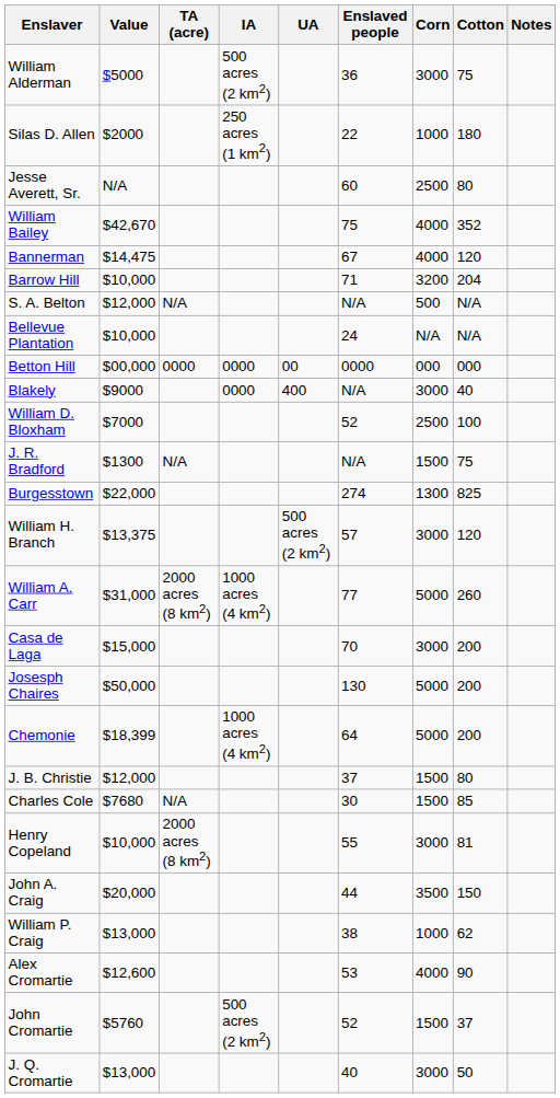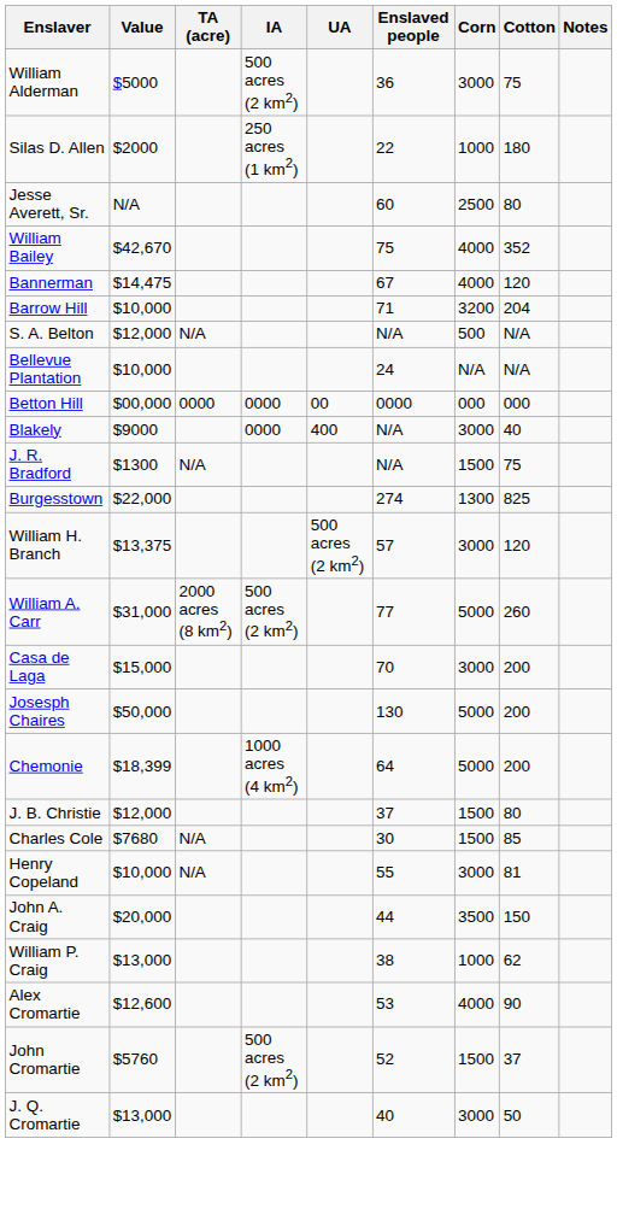 <table class="wikitable sortable" style="width: 600px">
 <tr>
 <th>Enslaver</th>
 <th>Value</th>
 <th>TA (acre)</th>
 <th>IA</th>
 <th>UA</th>
 <th>Enslaved people</th>
 <th>Corn</th>
 <th>Cotton</th>
 <th>Notes</th>
 </tr>
 <tr>
 <td>William Alderman</td>
 <td><a href='#'>$</a>5000</td>
 <td></td>
 <td>500 acres (2 km<sup>2</sup>)</td>
 <td></td>
 <td>36</td>
 <td>3000</td>
 <td>75</td>
 <td></td>
 </tr>
 <tr>
 <td>Silas D. Allen</td>
 <td>$2000</td>
 <td></td>
 <td>250 acres (1 km<sup>2</sup>)</td>
 <td></td>
 <td>22</td>
 <td>1000</td>
 <td>180</td>
 <td></td>
 </tr>
 <tr>
 <td Jesse Averett Plantation>Jesse Averett, Sr.</td>
 <td>N/A</td>
 <td></td>
 <td></td>
 <td></td>
 <td>60</td>
 <td>2500</td>
 <td>80</td>
 <td></td>
 </tr>
 <tr>
 <td><a href='#'>William Bailey</a></td>
 <td>$42,670</td>
 <td></td>
 <td></td>
 <td></td>
 <td>75</td>
 <td>4000</td>
 <td>352</td>
 <td></td>
 </tr>
 <tr>
 <td><a href='#'>Bannerman</a></td>
 <td>$14,475</td>
 <td></td>
 <td></td>
 <td></td>
 <td>67</td>
 <td>4000</td>
 <td>120</td>
 <td></td>
 </tr>
 <tr>
 <td><a href='#'>Barrow Hill</a></td>
 <td>$10,000</td>
 <td></td>
 <td></td>
 <td></td>
 <td>71</td>
 <td>3200</td>
 <td>204</td>
 <td></td>
 </tr>
 <tr>
 <td>S. A. Belton</td>
 <td>$12,000</td>
 <td>N/A</td>
 <td></td>
 <td></td>
 <td>N/A</td>
 <td>500</td>
 <td>N/A</td>
 <td></td>
 </tr>
 <tr>
 <td><a href='#'>Bellevue Plantation</a></td>
 <td>$10,000</td>
 <td></td>
 <td></td>
 <td></td>
 <td>24</td>
 <td>N/A</td>
 <td>N/A</td>
 <td></td>
 </tr>
 <tr>
 <td><a href='#'>Betton Hill</a></td>
 <td>$00,000</td>
 <td>0000</td>
 <td>0000</td>
 <td>00</td>
 <td>0000</td>
 <td>000</td>
 <td>000</td>
 <td></td>
 </tr>
 <tr>
 <td><a href='#'>Blakely</a></td>
 <td>$9000</td>
 <td></td>
 <td>0000</td>
 <td>400</td>
 <td>N/A</td>
 <td>3000</td>
 <td>40</td>
 <td></td>
 </tr>
 <tr>
-<td><a href='#'>William D. Bloxham</a></td>
-<td>$7000</td>
-<td></td>
-<td></td>
-<td></td>
-<td>52</td>
-<td>2500</td>
-<td>100</td>
-<td></td>
-</tr>
-<tr>
 <td><a href='#'>J. R. Bradford</a></td>
 <td>$1300</td>
 <td>N/A</td>
 <td></td>
 <td></td>
 <td>N/A</td>
 <td>1500</td>
 <td>75</td>
 <td></td>
 </tr>
 <tr>
 <td><a href='#'>Burgesstown</a></td>
 <td>$22,000</td>
 <td></td>
 <td></td>
 <td></td>
 <td>274</td>
 <td>1300</td>
 <td>825</td>
 <td></td>
 </tr>
 <tr>
 <td>William H. Branch</td>
 <td>$13,375</td>
 <td></td>
 <td></td>
 <td>500 acres (2 km<sup>2</sup>)</td>
 <td>57</td>
 <td>3000</td>
 <td>120</td>
 <td></td>
 </tr>
 <tr>
 <td><a href='#'>William A. Carr</a></td>
 <td>$31,000</td>
 <td>2000 acres (8 km<sup>2</sup>)</td>
-<td>1000 acres (4 km<sup>2</sup>)</td>
+<td>500 acres (2 km<sup>2</sup>)</td>
 <td></td>
 <td>77</td>
 <td>5000</td>
 <td>260</td>
 <td></td>
 </tr>
 <tr>
 <td><a href='#'>Casa de Laga</a></td>
 <td>$15,000</td>
 <td></td>
 <td></td>
 <td></td>
 <td>70</td>
 <td>3000</td>
 <td>200</td>
 <td></td>
 </tr>
 <tr>
 <td><a href='#'>Josesph Chaires</a></td>
 <td>$50,000</td>
 <td></td>
 <td></td>
 <td></td>
 <td>130</td>
 <td>5000</td>
 <td>200</td>
 <td></td>
 </tr>
 <tr>
 <td><a href='#'>Chemonie</a></td>
 <td>$18,399</td>
 <td></td>
 <td>1000 acres (4 km<sup>2</sup>)</td>
 <td></td>
 <td>64</td>
 <td>5000</td>
 <td>200</td>
 <td></td>
 </tr>
 <tr>
 <td>J. B. Christie</td>
 <td>$12,000</td>
 <td></td>
 <td></td>
 <td></td>
 <td>37</td>
 <td>1500</td>
 <td>80</td>
 <td></td>
 </tr>
 <tr>
 <td>Charles Cole</td>
 <td>$7680</td>
 <td>N/A</td>
 <td></td>
 <td></td>
 <td>30</td>
 <td>1500</td>
 <td>85</td>
 <td></td>
 </tr>
 <tr>
 <td>Henry Copeland</td>
 <td>$10,000</td>
-<td>2000 acres (8 km<sup>2</sup>)</td>
+<td>N/A</td>
 <td></td>
 <td></td>
 <td>55</td>
 <td>3000</td>
 <td>81</td>
 <td></td>
 </tr>
 <tr>
 <td>John A. Craig</td>
 <td>$20,000</td>
 <td></td>
 <td></td>
 <td></td>
 <td>44</td>
 <td>3500</td>
 <td>150</td>
 <td></td>
 </tr>
 <tr>
 <td>William P. Craig</td>
 <td>$13,000</td>
 <td></td>
 <td></td>
 <td></td>
 <td>38</td>
 <td>1000</td>
 <td>62</td>
 <td></td>
 </tr>
 <tr>
 <td>Alex Cromartie</td>
 <td>$12,600</td>
 <td></td>
 <td></td>
 <td></td>
 <td>53</td>
 <td>4000</td>
 <td>90</td>
 <td></td>
 </tr>
 <tr>
 <td>John Cromartie</td>
 <td>$5760</td>
 <td></td>
 <td>500 acres (2 km<sup>2</sup>)</td>
 <td></td>
 <td>52</td>
 <td>1500</td>
 <td>37</td>
 <td></td>
 </tr>
 <tr>
 <td>J. Q. Cromartie</td>
 <td>$13,000</td>
 <td></td>
 <td></td>
 <td></td>
 <td>40</td>
 <td>3000</td>
 <td>50</td>
 <td></td>
 </tr>
 </table>
